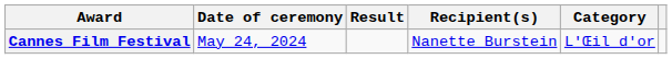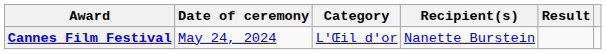 <table class="wikitable sortable plainrowheaders">
 <tr>
 <th scope="col">Award</th>
 <th scope="col">Date of ceremony</th>
+<th scope="col">Category</th>
+<th scope="col">Recipient(s)</th>
 <th scope="col">Result</th>
-<th scope="col">Recipient(s)</th>
-<th scope="col">Category</th>
 <th scope="col" class="unsortable"></th>
 </tr>
 <tr>
 <th scope="row"><a href='#'>Cannes Film Festival</a></th>
 <td><a href='#'>May 24, 2024</a></td>
+<td><a href='#'>L'Œil d'or</a></td>
+<td><a href='#'>Nanette Burstein</a></td>
 <td></td>
-<td><a href='#'>Nanette Burstein</a></td>
-<td><a href='#'>L'Œil d'or</a></td>
 <td align="center"></td>
 </tr>
 </table>
